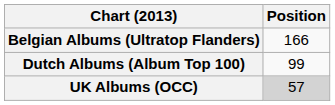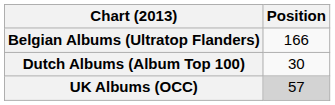 <table class="wikitable sortable plainrowheaders" style="text-align:center">
 <tr>
 <th scope="col">Chart (2013)</th>
 <th scope="col">Position</th>
 </tr>
 <tr>
 <th scope="row">Belgian Albums (Ultratop Flanders)</th>
 <td>166</td>
 </tr>
 <tr>
 <th scope="row">Dutch Albums (Album Top 100)</th>
-<td>99</td>
+<td>30</td>
 </tr>
 <tr>
 <th scope="row">UK Albums (OCC)</th>
 <td style="background: lightgrey;">57</td>
 </tr>
 </table>
